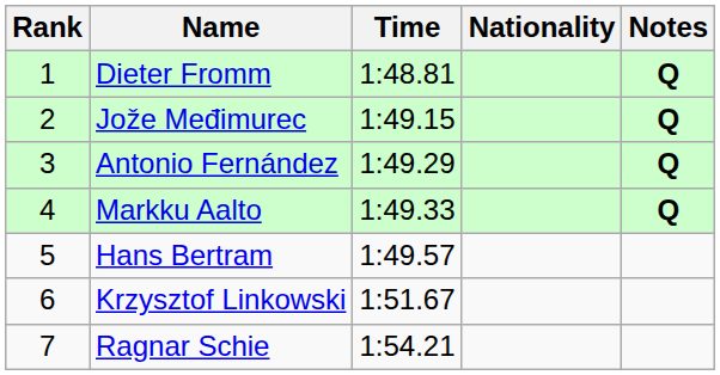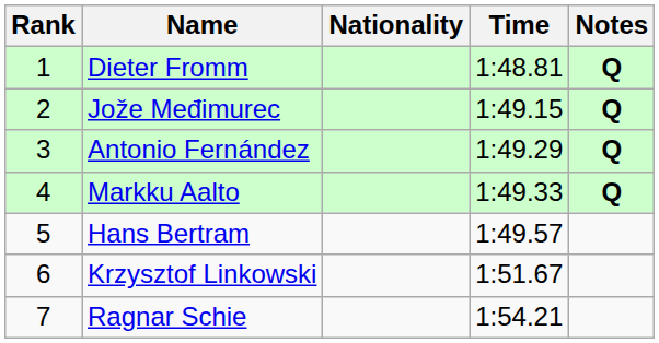 <table class="wikitable sortable" style="text-align:center">
 <tr>
 <th>Rank</th>
 <th>Name</th>
+<th>Nationality</th>
 <th>Time</th>
-<th>Nationality</th>
 <th>Notes</th>
 </tr>
 <tr bgcolor=ccffcc>
 <td>1</td>
 <td align=left><a href='#'>Dieter Fromm</a></td>
+<td align=left></td>
 <td>1:48.81</td>
-<td align=left></td>
 <td><strong>Q</strong></td>
 </tr>
 <tr bgcolor=ccffcc>
 <td>2</td>
 <td align=left><a href='#'>Jože Međimurec</a></td>
+<td align=left></td>
 <td>1:49.15</td>
-<td align=left></td>
 <td><strong>Q</strong></td>
 </tr>
 <tr bgcolor=ccffcc>
 <td>3</td>
 <td align=left><a href='#'>Antonio Fernández</a></td>
+<td align=left></td>
 <td>1:49.29</td>
-<td align=left></td>
 <td><strong>Q</strong></td>
 </tr>
 <tr bgcolor=ccffcc>
 <td>4</td>
 <td align=left><a href='#'>Markku Aalto</a></td>
+<td align=left></td>
 <td>1:49.33</td>
-<td align=left></td>
 <td><strong>Q</strong></td>
 </tr>
 <tr>
 <td>5</td>
 <td align=left><a href='#'>Hans Bertram</a></td>
+<td align=left></td>
 <td>1:49.57</td>
-<td align=left></td>
 <td></td>
 </tr>
 <tr>
 <td>6</td>
 <td align=left><a href='#'>Krzysztof Linkowski</a></td>
+<td align=left></td>
 <td>1:51.67</td>
-<td align=left></td>
 <td></td>
 </tr>
 <tr>
 <td>7</td>
 <td align=left><a href='#'>Ragnar Schie</a></td>
+<td align=left></td>
 <td>1:54.21</td>
-<td align=left></td>
 <td></td>
 </tr>
 </table>
